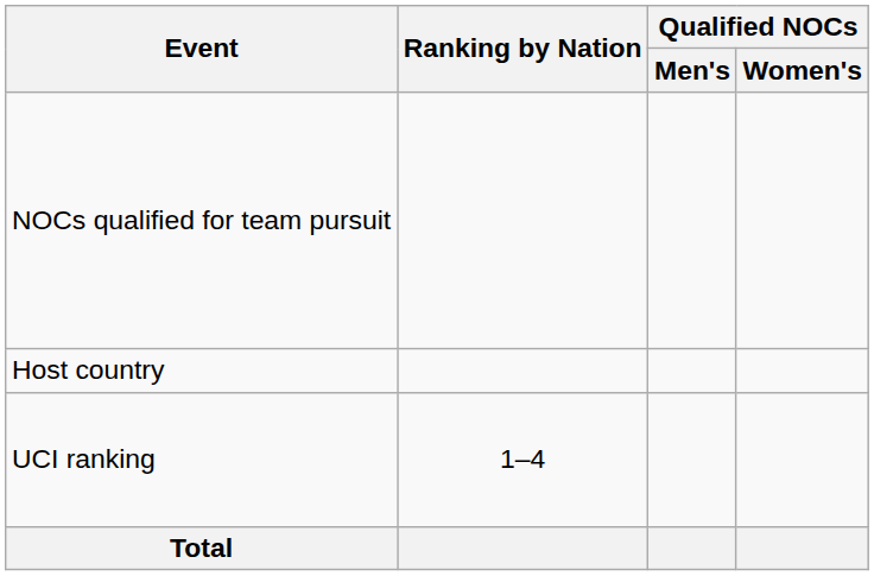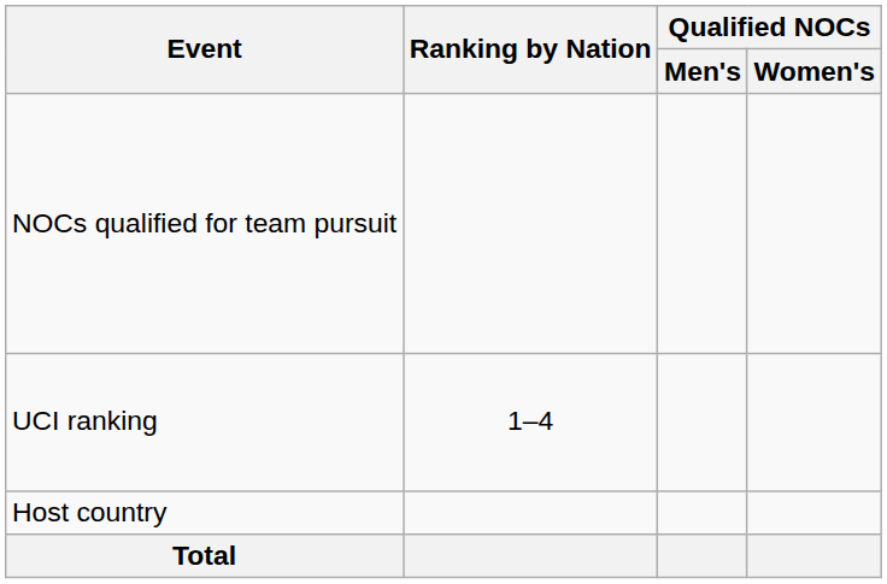 <table class="wikitable">
 <tr>
 <th rowspan=2>Event</th>
 <th rowspan=2>Ranking by Nation</th>
 <th colspan=2>Qualified NOCs</th>
 </tr>
 <tr>
 <th>Men's</th>
 <th>Women's</th>
 </tr>
 <tr>
 <td>NOCs qualified for team pursuit</td>
 <td style="text-align:center;"></td>
 <td><br><br><br><br><br><br><br><br></td>
 <td><br><br><br><br><br><br><br><br></td>
 </tr>
 <tr>
+<td>UCI ranking</td>
+<td style="text-align:center;">1–4</td>
+<td><br><br><br></td>
+<td><br><br><br><br></td>
+</tr>
+<tr>
 <td>Host country</td>
 <td></td>
 <td></td>
 <td></td>
-</tr>
-<tr>
-<td>UCI ranking</td>
-<td style="text-align:center;">1–4</td>
-<td><br><br><br></td>
-<td><br><br><br><br></td>
 </tr>
 <tr>
 <th>Total</th>
 <th></th>
 <th></th>
 <th></th>
 </tr>
 </table>
